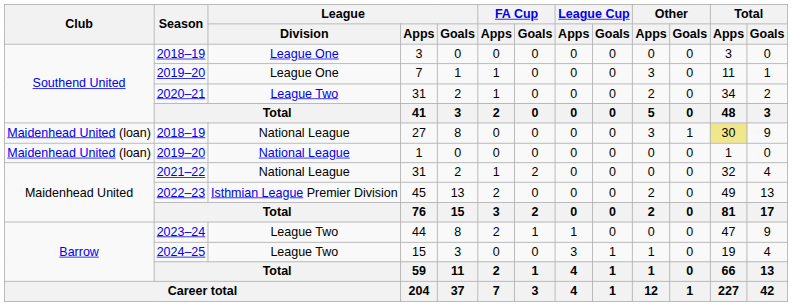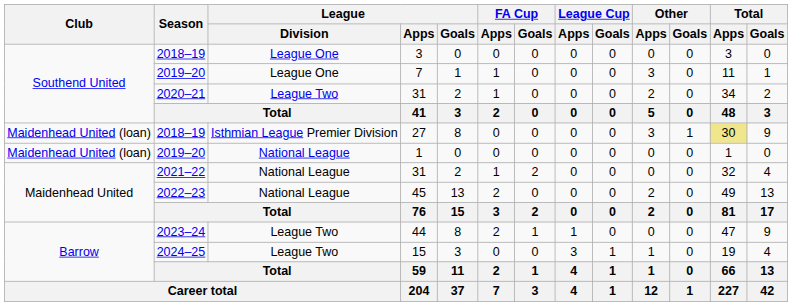 <table class="wikitable" style="text-align:center">
 <tr>
 <th rowspan=2>Club</th>
 <th rowspan=2>Season</th>
 <th colspan=3>League</th>
 <th colspan=2><a href='#'>FA Cup</a></th>
 <th colspan=2><a href='#'>League Cup</a></th>
 <th colspan=2>Other</th>
 <th colspan=2>Total</th>
 </tr>
 <tr>
 <th>Division</th>
 <th>Apps</th>
 <th>Goals</th>
 <th>Apps</th>
 <th>Goals</th>
 <th>Apps</th>
 <th>Goals</th>
 <th>Apps</th>
 <th>Goals</th>
 <th>Apps</th>
 <th>Goals</th>
 </tr>
 <tr>
 <td rowspan="4"><a href='#'>Southend United</a></td>
 <td><a href='#'>2018–19</a></td>
 <td><a href='#'>League One</a></td>
 <td>3</td>
 <td>0</td>
 <td>0</td>
 <td>0</td>
 <td>0</td>
 <td>0</td>
 <td>0</td>
 <td>0</td>
 <td>3</td>
 <td>0</td>
 </tr>
 <tr>
 <td><a href='#'>2019–20</a></td>
 <td>League One</td>
 <td>7</td>
 <td>1</td>
 <td>1</td>
 <td>0</td>
 <td>0</td>
 <td>0</td>
 <td>3</td>
 <td>0</td>
 <td>11</td>
 <td>1</td>
 </tr>
 <tr>
 <td><a href='#'>2020–21</a></td>
 <td><a href='#'>League Two</a></td>
 <td>31</td>
 <td>2</td>
 <td>1</td>
 <td>0</td>
 <td>0</td>
 <td>0</td>
 <td>2</td>
 <td>0</td>
 <td>34</td>
 <td>2</td>
 </tr>
 <tr>
 <th colspan="2">Total</th>
 <th>41</th>
 <th>3</th>
 <th>2</th>
 <th>0</th>
 <th>0</th>
 <th>0</th>
 <th>5</th>
 <th>0</th>
 <th>48</th>
 <th>3</th>
 </tr>
 <tr>
 <td><a href='#'>Maidenhead United</a> (loan)</td>
 <td><a href='#'>2018–19</a></td>
-<td>National League</td>
+<td><a href='#'>Isthmian League</a> Premier Division</td>
 <td>27</td>
 <td>8</td>
 <td>0</td>
 <td>0</td>
 <td>0</td>
 <td>0</td>
 <td>3</td>
 <td>1</td>
 <td style="background: khaki;">30</td>
 <td>9</td>
 </tr>
 <tr>
 <td><a href='#'>Maidenhead United</a> (loan)</td>
 <td><a href='#'>2019–20</a></td>
 <td><a href='#'>National League</a></td>
 <td>1</td>
 <td>0</td>
 <td>0</td>
 <td>0</td>
 <td>0</td>
 <td>0</td>
 <td>0</td>
 <td>0</td>
 <td>1</td>
 <td>0</td>
 </tr>
 <tr>
 <td rowspan="3">Maidenhead United</td>
 <td><a href='#'>2021–22</a></td>
 <td>National League</td>
 <td>31</td>
 <td>2</td>
 <td>1</td>
 <td>2</td>
 <td>0</td>
 <td>0</td>
 <td>0</td>
 <td>0</td>
 <td>32</td>
 <td>4</td>
 </tr>
 <tr>
 <td><a href='#'>2022–23</a></td>
-<td><a href='#'>Isthmian League</a> Premier Division</td>
+<td>National League</td>
 <td>45</td>
 <td>13</td>
 <td>2</td>
 <td>0</td>
 <td>0</td>
 <td>0</td>
 <td>2</td>
 <td>0</td>
 <td>49</td>
 <td>13</td>
 </tr>
 <tr>
 <th colspan="2">Total</th>
 <th>76</th>
 <th>15</th>
 <th>3</th>
 <th>2</th>
 <th>0</th>
 <th>0</th>
 <th>2</th>
 <th>0</th>
 <th>81</th>
 <th>17</th>
 </tr>
 <tr>
 <td rowspan="3"><a href='#'>Barrow</a></td>
 <td><a href='#'>2023–24</a></td>
 <td>League Two</td>
 <td>44</td>
 <td>8</td>
 <td>2</td>
 <td>1</td>
 <td>1</td>
 <td>0</td>
 <td>0</td>
 <td>0</td>
 <td>47</td>
 <td>9</td>
 </tr>
 <tr>
 <td><a href='#'>2024–25</a></td>
 <td>League Two</td>
 <td>15</td>
 <td>3</td>
 <td>0</td>
 <td>0</td>
 <td>3</td>
 <td>1</td>
 <td>1</td>
 <td>0</td>
 <td>19</td>
 <td>4</td>
 </tr>
 <tr>
 <th colspan="2">Total</th>
 <th>59</th>
 <th>11</th>
 <th>2</th>
 <th>1</th>
 <th>4</th>
 <th>1</th>
 <th>1</th>
 <th>0</th>
 <th>66</th>
 <th>13</th>
 </tr>
 <tr>
 <th colspan="3">Career total</th>
 <th>204</th>
 <th>37</th>
 <th>7</th>
 <th>3</th>
 <th>4</th>
 <th>1</th>
 <th>12</th>
 <th>1</th>
 <th>227</th>
 <th>42</th>
 </tr>
 </table>
